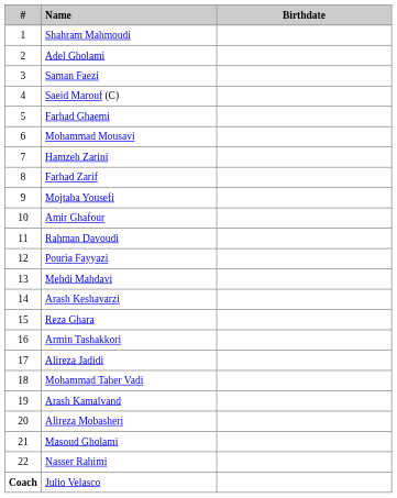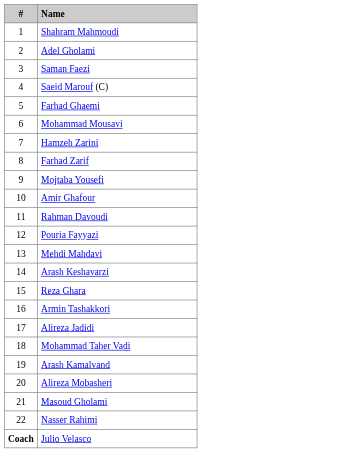 <table border="1" cellspacing="2" cellpadding="5" style="border-collapse: collapse; font-size: 90%;">
 <tr style="background:#ccc;">
 <th>#</th>
 <th style="text-align:left; width:16em;">Name</th>
-<th style="text-align:center; width:16em;">Birthdate</th>
 </tr>
 <tr>
 <td style="text-align:center;">1</td>
 <td><a href='#'>Shahram Mahmoudi</a></td>
-<td align="center"></td>
 </tr>
 <tr>
 <td style="text-align:center;">2</td>
 <td><a href='#'>Adel Gholami</a></td>
-<td align="center"></td>
 </tr>
 <tr>
 <td style="text-align:center;">3</td>
 <td><a href='#'>Saman Faezi</a></td>
-<td align="center"></td>
 </tr>
 <tr>
 <td style="text-align:center;">4</td>
 <td><a href='#'>Saeid Marouf</a> (C)</td>
-<td align="center"></td>
 </tr>
 <tr>
 <td style="text-align:center;">5</td>
 <td><a href='#'>Farhad Ghaemi</a></td>
-<td align="center"></td>
 </tr>
 <tr>
 <td style="text-align:center;">6</td>
 <td><a href='#'>Mohammad Mousavi</a></td>
-<td align="center"></td>
 </tr>
 <tr>
 <td style="text-align:center;">7</td>
 <td><a href='#'>Hamzeh Zarini</a></td>
-<td align="center"></td>
 </tr>
 <tr>
 <td style="text-align:center;">8</td>
 <td><a href='#'>Farhad Zarif</a></td>
-<td align="center"></td>
 </tr>
 <tr>
 <td style="text-align:center;">9</td>
 <td><a href='#'>Mojtaba Yousefi</a></td>
-<td align="center"></td>
 </tr>
 <tr>
 <td style="text-align:center;">10</td>
 <td><a href='#'>Amir Ghafour</a></td>
-<td align="center"></td>
 </tr>
 <tr>
 <td style="text-align:center;">11</td>
 <td><a href='#'>Rahman Davoudi</a></td>
-<td align="center"></td>
 </tr>
 <tr>
 <td style="text-align:center;">12</td>
 <td><a href='#'>Pouria Fayyazi</a></td>
-<td align="center"></td>
 </tr>
 <tr>
 <td style="text-align:center;">13</td>
 <td><a href='#'>Mehdi Mahdavi</a></td>
-<td align="center"></td>
 </tr>
 <tr>
 <td style="text-align:center;">14</td>
 <td><a href='#'>Arash Keshavarzi</a></td>
-<td align="center"></td>
 </tr>
 <tr>
 <td style="text-align:center;">15</td>
 <td><a href='#'>Reza Ghara</a></td>
-<td align="center"></td>
 </tr>
 <tr>
 <td style="text-align:center;">16</td>
 <td><a href='#'>Armin Tashakkori</a></td>
-<td align="center"></td>
 </tr>
 <tr>
 <td style="text-align:center;">17</td>
 <td><a href='#'>Alireza Jadidi</a></td>
-<td align="center"></td>
 </tr>
 <tr>
 <td style="text-align:center;">18</td>
 <td><a href='#'>Mohammad Taher Vadi</a></td>
-<td align="center"></td>
 </tr>
 <tr>
 <td style="text-align:center;">19</td>
 <td><a href='#'>Arash Kamalvand</a></td>
-<td align="center"></td>
 </tr>
 <tr>
 <td style="text-align:center;">20</td>
 <td><a href='#'>Alireza Mobasheri</a></td>
-<td align="center"></td>
 </tr>
 <tr>
 <td style="text-align:center;">21</td>
 <td><a href='#'>Masoud Gholami</a></td>
-<td align="center"></td>
 </tr>
 <tr>
 <td style="text-align:center;">22</td>
 <td><a href='#'>Nasser Rahimi</a></td>
-<td align="center"></td>
 </tr>
 <tr>
 <td style="text-align:center;"><strong>Coach</strong></td>
 <td><a href='#'>Julio Velasco</a></td>
-<td align="center"></td>
 </tr>
 </table>
